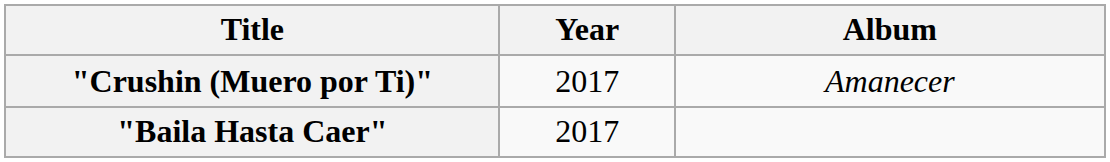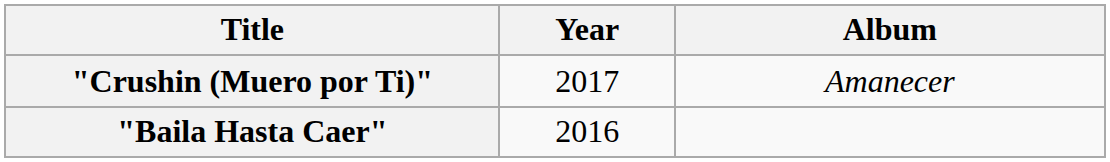 <table class="wikitable plainrowheaders" style="text-align:center;" border="1">
 <tr>
 <th scope="col" style="width:15em;">Title</th>
 <th scope="col" style="width:5em;">Year</th>
 <th scope="col" style="width:13em;">Album</th>
 </tr>
 <tr>
 <th scope="row">"Crushin (Muero por Ti)"<br></th>
 <td>2017</td>
 <td><em>Amanecer</em></td>
 </tr>
 <tr>
 <th scope="row">"Baila Hasta Caer"<br></th>
-<td>2017</td>
+<td>2016</td>
 <td><em></em></td>
 </tr>
 </table>
